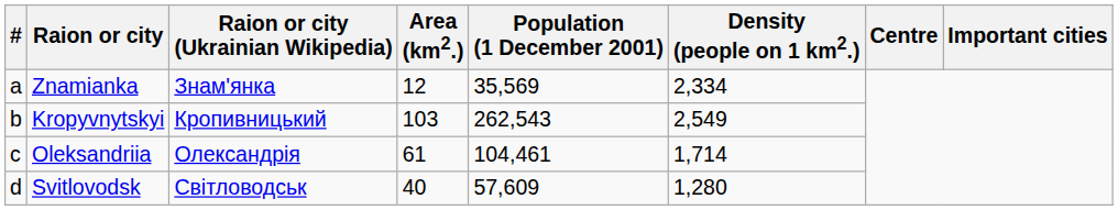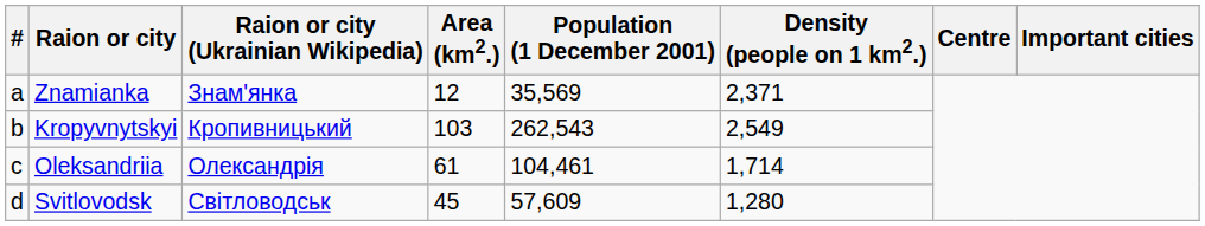 <table class="wikitable">
 <tr>
 <th>#</th>
 <th>Raion or city</th>
 <th>Raion or city<br>(Ukrainian Wikipedia)</th>
 <th>Area<br>(km<sup>2</sup>.)</th>
 <th>Population<br>(1 December 2001)</th>
 <th>Density<br>(people on 1 km<sup>2</sup>.)</th>
 <th>Centre</th>
 <th>Important cities</th>
 </tr>
 <tr>
 <td>a</td>
 <td><a href='#'>Znamianka</a></td>
 <td><a href='#'>Знам'янка</a></td>
 <td>12</td>
 <td>35,569</td>
-<td>2,334</td>
+<td>2,371</td>
 </tr>
 <tr>
 <td>b</td>
 <td><a href='#'>Kropyvnytskyi</a></td>
 <td><a href='#'>Кропивницький</a></td>
 <td>103</td>
 <td>262,543</td>
 <td>2,549</td>
 </tr>
 <tr>
 <td>c</td>
 <td><a href='#'>Oleksandriia</a></td>
 <td><a href='#'>Олександрія</a></td>
 <td>61</td>
 <td>104,461</td>
 <td>1,714</td>
 </tr>
 <tr>
 <td>d</td>
 <td><a href='#'>Svitlovodsk</a></td>
 <td><a href='#'>Світловодськ</a></td>
-<td>40</td>
+<td>45</td>
 <td>57,609</td>
 <td>1,280</td>
 </tr>
 </table>
